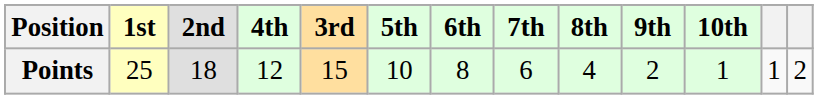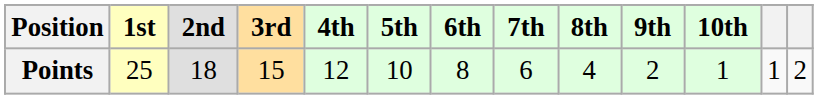 <table class="wikitable" style="font-size:85%; text-align:center">
 <tr>
 <th>Position</th>
 <th style="background:#ffffbf;"> <strong>1st</strong> </th>
 <th style="background:#dfdfdf;"> <strong>2nd</strong> </th>
+<th style="background:#ffdf9f;"> <strong>3rd</strong> </th>
 <th style="background:#dfffdf;"> <strong>4th</strong> </th>
-<th style="background:#ffdf9f;"> <strong>3rd</strong> </th>
 <th style="background:#dfffdf;"> <strong>5th</strong> </th>
 <th style="background:#dfffdf;"> <strong>6th</strong> </th>
 <th style="background:#dfffdf;"> <strong>7th</strong> </th>
 <th style="background:#dfffdf;"> <strong>8th</strong> </th>
 <th style="background:#dfffdf;"> <strong>9th</strong> </th>
 <th style="background:#dfffdf;"> <strong>10th</strong> </th>
 <th> <strong></strong> </th>
 <th> <strong></strong> </th>
 </tr>
 <tr>
 <th>Points</th>
 <td style="background:#ffffbf;">25</td>
 <td style="background:#dfdfdf;">18</td>
+<td style="background:#ffdf9f;">15</td>
 <td style="background:#dfffdf;">12</td>
-<td style="background:#ffdf9f;">15</td>
 <td style="background:#dfffdf;">10</td>
 <td style="background:#dfffdf;">8</td>
 <td style="background:#dfffdf;">6</td>
 <td style="background:#dfffdf;">4</td>
 <td style="background:#dfffdf;">2</td>
 <td style="background:#dfffdf;">1</td>
 <td>1</td>
 <td>2</td>
 </tr>
 </table>
